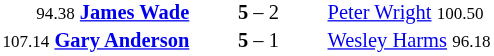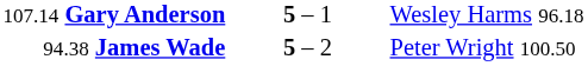 <table style="text-align:center">
 <tr>
 <th width=223></th>
 <th width=100></th>
 <th width=223></th>
 </tr>
 <tr>
+<td align=right><small><span>107.14</span></small> <strong><a href='#'>Gary Anderson</a></strong> </td>
+<td><strong>5</strong> – 1</td>
+<td align=left> <a href='#'>Wesley Harms</a> <small><span>96.18</span></small></td>
+</tr>
+<tr>
 <td align=right><small><span>94.38</span></small> <strong><a href='#'>James Wade</a></strong> </td>
 <td><strong>5</strong> – 2</td>
 <td align=left> <a href='#'>Peter Wright</a> <small><span>100.50</span></small></td>
 </tr>
-<tr>
-<td align=right><small><span>107.14</span></small> <strong><a href='#'>Gary Anderson</a></strong> </td>
-<td><strong>5</strong> – 1</td>
-<td align=left> <a href='#'>Wesley Harms</a> <small><span>96.18</span></small></td>
-</tr>
 </table>
